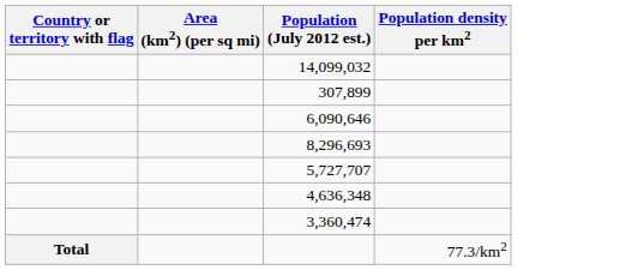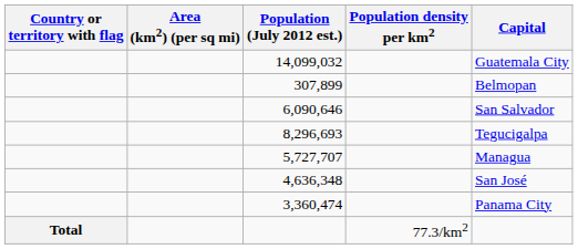 <table class="wikitable sortable" style="font-size:99%;">
 <tr style="background:#ececec;">
 <th><a href='#'>Country</a> or <br><a href='#'>territory</a> with <a href='#'>flag</a></th>
 <th><a href='#'>Area</a><br>(km<sup>2</sup>) (per sq mi)</th>
 <th><a href='#'>Population</a><br>(July 2012 est.)</th>
 <th><a href='#'>Population density</a><br>per km<sup>2</sup></th>
+<th><a href='#'>Capital</a></th>
 </tr>
 <tr>
 <td style="text-align:left;"></td>
 <td style="text-align:right;"></td>
 <td style="text-align:right;">14,099,032</td>
 <td style="text-align:right;"></td>
+<td style="text-align:left;"><a href='#'>Guatemala City</a></td>
 </tr>
 <tr>
 <td style="text-align:left;"></td>
 <td style="text-align:right;"></td>
 <td style="text-align:right;">307,899</td>
 <td style="text-align:right;"></td>
+<td style="text-align:left;"><a href='#'>Belmopan</a></td>
 </tr>
 <tr>
 <td style="text-align:left;"></td>
 <td style="text-align:right;"></td>
 <td style="text-align:right;">6,090,646</td>
 <td style="text-align:right;"></td>
+<td style="text-align:left;"><a href='#'>San Salvador</a></td>
 </tr>
 <tr>
 <td style="text-align:left;"></td>
 <td style="text-align:right;"></td>
 <td style="text-align:right;">8,296,693</td>
 <td style="text-align:right;"></td>
+<td style="text-align:left;"><a href='#'>Tegucigalpa</a></td>
 </tr>
 <tr>
 <td style="text-align:left;"></td>
 <td style="text-align:right;"></td>
 <td style="text-align:right;">5,727,707</td>
 <td style="text-align:right;"></td>
+<td style="text-align:left;"><a href='#'>Managua</a></td>
 </tr>
 <tr>
 <td style="text-align:left;"></td>
 <td style="text-align:right;"></td>
 <td style="text-align:right;">4,636,348</td>
 <td style="text-align:right;"></td>
+<td style="text-align:left;"><a href='#'>San José</a></td>
 </tr>
 <tr>
 <td style="text-align:left;"></td>
 <td style="text-align:right;"></td>
 <td style="text-align:right;">3,360,474</td>
 <td style="text-align:right;"></td>
+<td style="text-align:left;"><a href='#'>Panama City</a></td>
 </tr>
 <tr class="sortbottom">
 <th>Total</th>
 <td style="text-align:right;"></td>
 <td style="text-align:right;"></td>
 <td style="text-align:right;">77.3/km<sup>2</sup></td>
+<td></td>
 </tr>
 </table>
